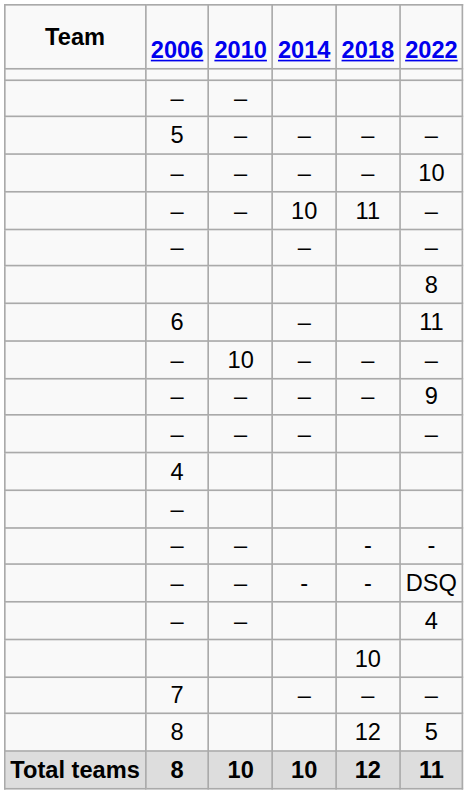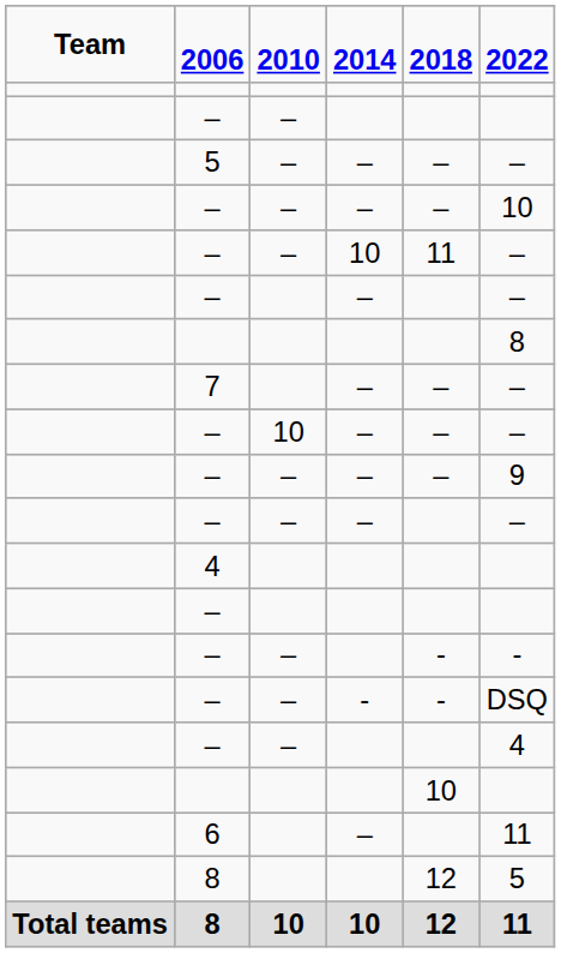 <table class="wikitable" style="text-align:center; font-size:90%">
 <tr bgcolor=>
 <td><strong>Team</strong></td>
 <td><strong><br><a href='#'>2006</a></strong></td>
 <td><strong><br><a href='#'>2010</a></strong></td>
 <td><strong><br><a href='#'>2014</a></strong></td>
 <td><strong><br><a href='#'>2018</a></strong></td>
 <td><strong><br><a href='#'>2022</a></strong></td>
 </tr>
 <tr>
 <td align=left></td>
 <td></td>
 <td></td>
 <td></td>
 <td></td>
 <td></td>
 </tr>
 <tr>
 <td align=left></td>
 <td>–</td>
 <td>–</td>
 <td></td>
 <td></td>
 <td></td>
 </tr>
 <tr>
 <td align=left></td>
 <td>5</td>
 <td>–</td>
 <td>–</td>
 <td>–</td>
 <td>–</td>
 </tr>
 <tr>
 <td align=left></td>
 <td>–</td>
 <td>–</td>
 <td>–</td>
 <td>–</td>
 <td>10</td>
 </tr>
 <tr>
 <td align=left></td>
 <td>–</td>
 <td>–</td>
 <td>10</td>
 <td>11</td>
 <td>–</td>
 </tr>
 <tr>
 <td align=left></td>
 <td>–</td>
 <td></td>
 <td>–</td>
 <td></td>
 <td>–</td>
 </tr>
 <tr>
 <td align=left></td>
 <td></td>
 <td></td>
 <td></td>
 <td></td>
 <td>8</td>
 </tr>
 <tr>
 <td align=left></td>
-<td>6</td>
+<td>7</td>
 <td></td>
 <td>–</td>
-<td></td>
-<td>11</td>
+<td>–</td>
+<td>–</td>
 </tr>
 <tr>
 <td align=left></td>
 <td>–</td>
 <td>10</td>
 <td>–</td>
 <td>–</td>
 <td>–</td>
 </tr>
 <tr>
 <td align=left></td>
 <td>–</td>
 <td>–</td>
 <td>–</td>
 <td>–</td>
 <td>9</td>
 </tr>
 <tr>
 <td align=left></td>
 <td>–</td>
 <td>–</td>
 <td>–</td>
 <td></td>
 <td>–</td>
 </tr>
 <tr>
 <td align=left></td>
 <td>4</td>
 <td></td>
 <td></td>
 <td></td>
 </tr>
 <tr>
 <td align=left></td>
 <td>–</td>
 <td></td>
 <td></td>
 <td></td>
 <td></td>
 </tr>
 <tr>
 <td align=left></td>
 <td>–</td>
 <td>–</td>
 <td></td>
 <td>-</td>
 <td>-</td>
 </tr>
 <tr>
 <td align=left></td>
 <td>–</td>
 <td>–</td>
 <td>-</td>
 <td>-</td>
 <td>DSQ</td>
 </tr>
 <tr>
 <td align=left></td>
 <td>–</td>
 <td>–</td>
 <td></td>
 <td></td>
 <td>4</td>
 </tr>
 <tr>
 <td align=left></td>
 <td></td>
 <td></td>
 <td></td>
 <td>10</td>
 <td></td>
 </tr>
 <tr>
 <td align=left></td>
-<td>7</td>
+<td>6</td>
 <td></td>
 <td>–</td>
-<td>–</td>
-<td>–</td>
+<td></td>
+<td>11</td>
 </tr>
 <tr>
 <td align=left></td>
 <td>8</td>
 <td></td>
 <td></td>
 <td>12</td>
 <td>5</td>
 </tr>
 <tr style="background:#ddd" class="sortbottom">
 <td align=left><strong>Total teams</strong></td>
 <td><strong>8</strong></td>
 <td><strong>10</strong></td>
 <td><strong>10</strong></td>
 <td><strong>12</strong></td>
 <td><strong>11</strong></td>
 </tr>
 </table>
